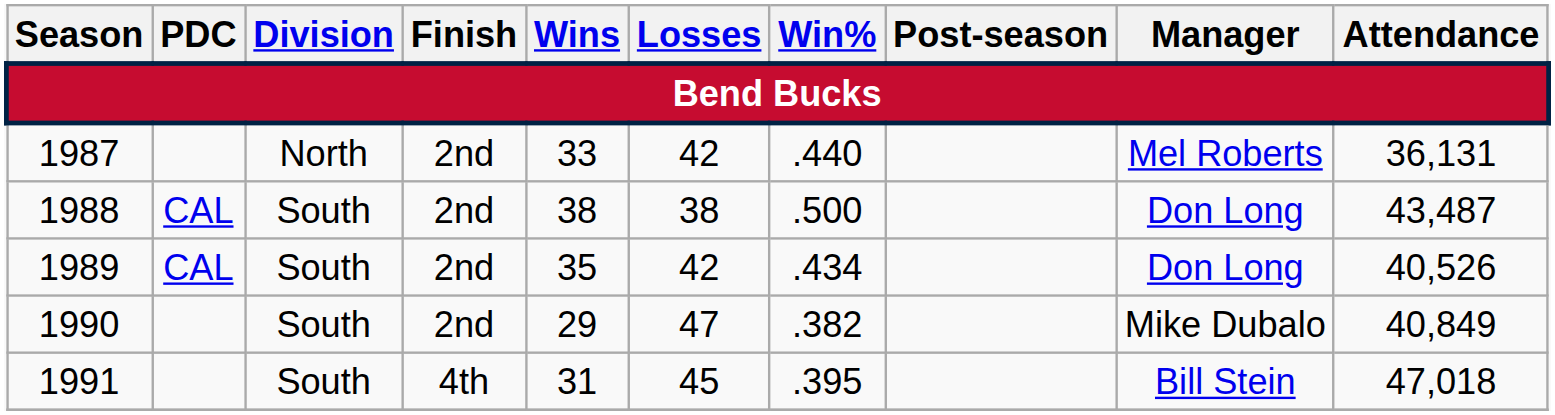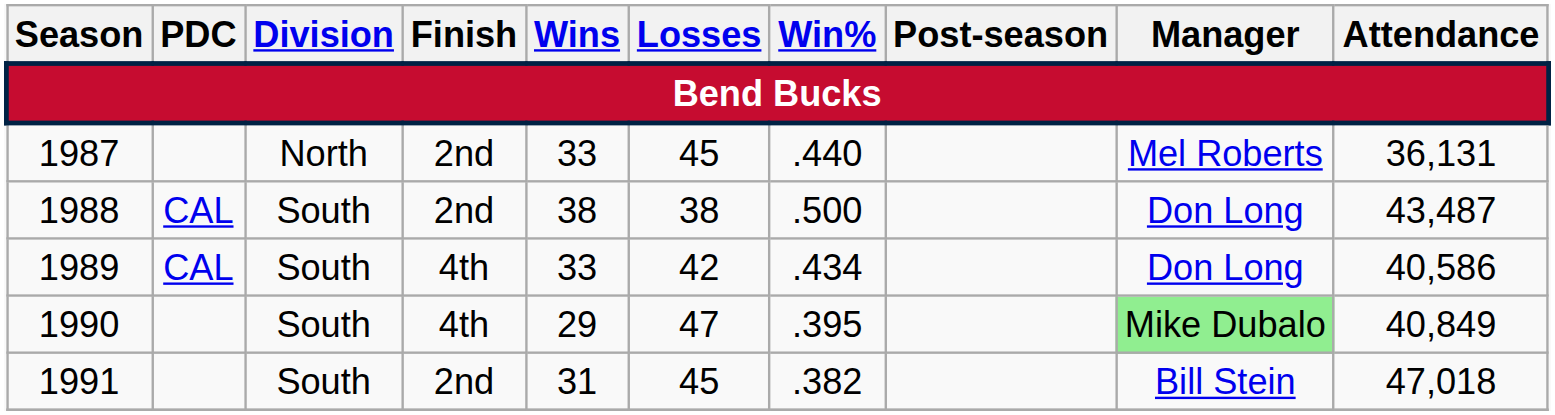 <table class="wikitable" style="text-align:center; font-size:95%">
 <tr>
 <th scope="col">Season</th>
 <th scope="col">PDC</th>
 <th scope="col"><a href='#'>Division</a></th>
 <th scope="col">Finish</th>
 <th scope="col"><a href='#'>Wins</a></th>
 <th scope="col"><a href='#'>Losses</a></th>
 <th scope="col"><a href='#'>Win%</a></th>
 <th scope="col">Post-season</th>
 <th scope="col">Manager</th>
 <th scope="col">Attendance</th>
 </tr>
 <tr>
 <td align="center" colspan="11" style="background: #C60C30; color: white; border:2px solid #002244"><strong>Bend Bucks</strong></td>
 </tr>
 <tr>
 <td>1987</td>
 <td></td>
 <td>North</td>
 <td>2nd</td>
 <td>33</td>
-<td>42</td>
+<td>45</td>
 <td>.440</td>
 <td></td>
 <td><a href='#'>Mel Roberts</a></td>
 <td>36,131</td>
 </tr>
 <tr>
 <td>1988</td>
 <td><a href='#'>CAL</a></td>
 <td>South</td>
 <td>2nd</td>
 <td>38</td>
 <td>38</td>
 <td>.500</td>
 <td></td>
 <td><a href='#'>Don Long</a></td>
 <td>43,487</td>
 </tr>
 <tr>
 <td>1989</td>
 <td><a href='#'>CAL</a></td>
 <td>South</td>
-<td>2nd</td>
-<td>35</td>
+<td>4th</td>
+<td>33</td>
 <td>42</td>
 <td>.434</td>
 <td></td>
 <td><a href='#'>Don Long</a></td>
-<td>40,526</td>
+<td>40,586</td>
 </tr>
 <tr>
 <td>1990</td>
 <td></td>
 <td>South</td>
-<td>2nd</td>
+<td>4th</td>
 <td>29</td>
 <td>47</td>
-<td>.382</td>
+<td>.395</td>
 <td></td>
-<td>Mike Dubalo</td>
+<td style="background: lightgreen;">Mike Dubalo</td>
 <td>40,849</td>
 </tr>
 <tr>
 <td>1991</td>
 <td></td>
 <td>South</td>
-<td>4th</td>
+<td>2nd</td>
 <td>31</td>
 <td>45</td>
-<td>.395</td>
+<td>.382</td>
 <td></td>
 <td><a href='#'>Bill Stein</a></td>
 <td>47,018</td>
 </tr>
 <tr>
 </tr>
 </table>
